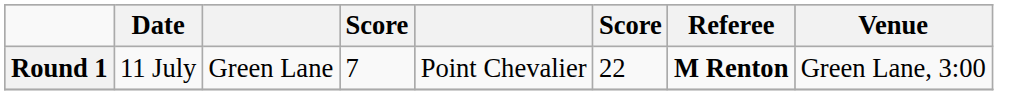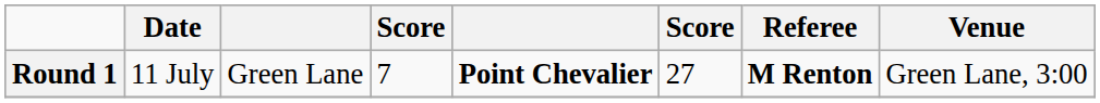 <table class="wikitable mw-collapsible">
 <tr>
 <td></td>
 <th scope="col">Date</th>
 <th scope="col"></th>
 <th scope="col">Score</th>
 <th scope="col"></th>
 <th scope="col">Score</th>
 <th scope="col">Referee</th>
 <th scope="col">Venue</th>
 </tr>
 <tr>
 <th scope="row">Round 1</th>
 <td>11 July</td>
 <td>Green Lane</td>
 <td>7</td>
-<td>Point Chevalier</td>
-<td>22</td>
+<td><strong>Point Chevalier</strong></td>
+<td>27</td>
 <td><strong>M Renton</strong></td>
 <td>Green Lane, 3:00</td>
 </tr>
 <tr>
 </tr>
 </table>
